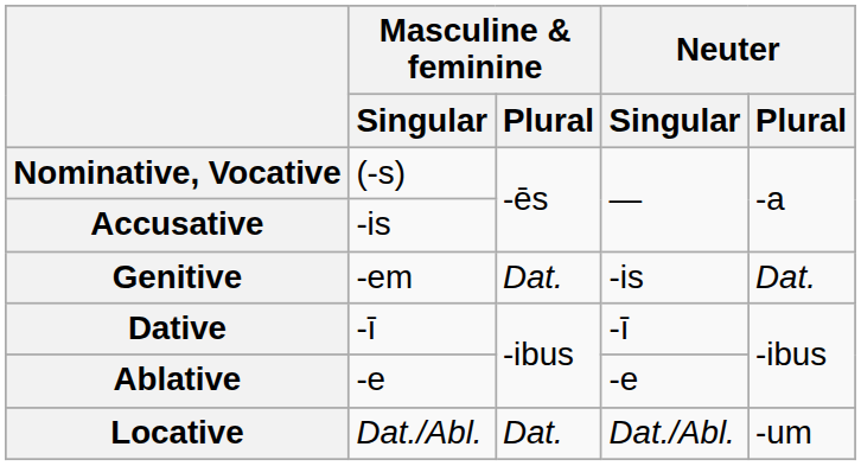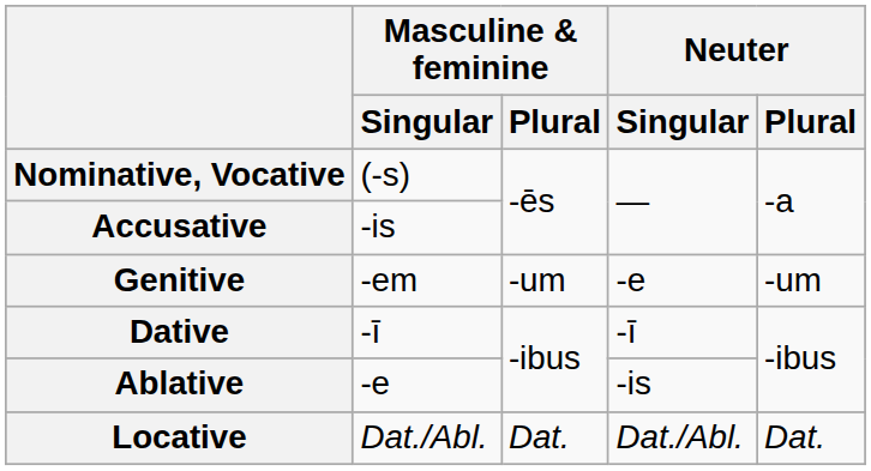 <table class="wikitable">
 <tr>
 <th rowspan="2"></th>
 <th colspan="2">Masculine &<br>feminine</th>
 <th colspan="2">Neuter</th>
 </tr>
 <tr>
 <th>Singular</th>
 <th>Plural</th>
 <th>Singular</th>
 <th>Plural</th>
 </tr>
 <tr>
 <th>Nominative, Vocative</th>
 <td>(-s)</td>
 <td rowspan="2">-ēs</td>
 <td rowspan="2">—</td>
 <td rowspan="2">-a</td>
 </tr>
 <tr>
 <th>Accusative</th>
 <td>-is</td>
 </tr>
 <tr>
 <th>Genitive</th>
 <td>-em</td>
-<td><em>Dat.</em></td>
-<td>-is</td>
-<td><em>Dat.</em></td>
+<td>-um</td>
+<td>-e</td>
+<td>-um</td>
 </tr>
 <tr>
 <th>Dative</th>
 <td>-ī</td>
 <td rowspan="2">-ibus</td>
 <td>-ī</td>
 <td rowspan="2">-ibus</td>
 </tr>
 <tr>
 <th>Ablative</th>
 <td>-e</td>
-<td>-e</td>
+<td>-is</td>
 </tr>
 <tr>
 <th>Locative</th>
 <td><em>Dat./Abl.</em></td>
 <td><em>Dat.</em></td>
 <td><em>Dat./Abl.</em></td>
-<td>-um</td>
+<td><em>Dat.</em></td>
 </tr>
 </table>
